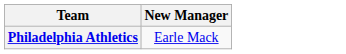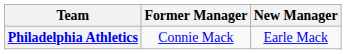 <table class="wikitable plainrowheaders" style="text-align:center;">
 <tr>
 <th>Team</th>
+<th>Former Manager</th>
 <th>New Manager</th>
 </tr>
 <tr>
 <th scope="row" style="text-align:center;"><a href='#'>Philadelphia Athletics</a></th>
+<td><a href='#'>Connie Mack</a></td>
 <td><a href='#'>Earle Mack</a></td>
 </tr>
 </table>
